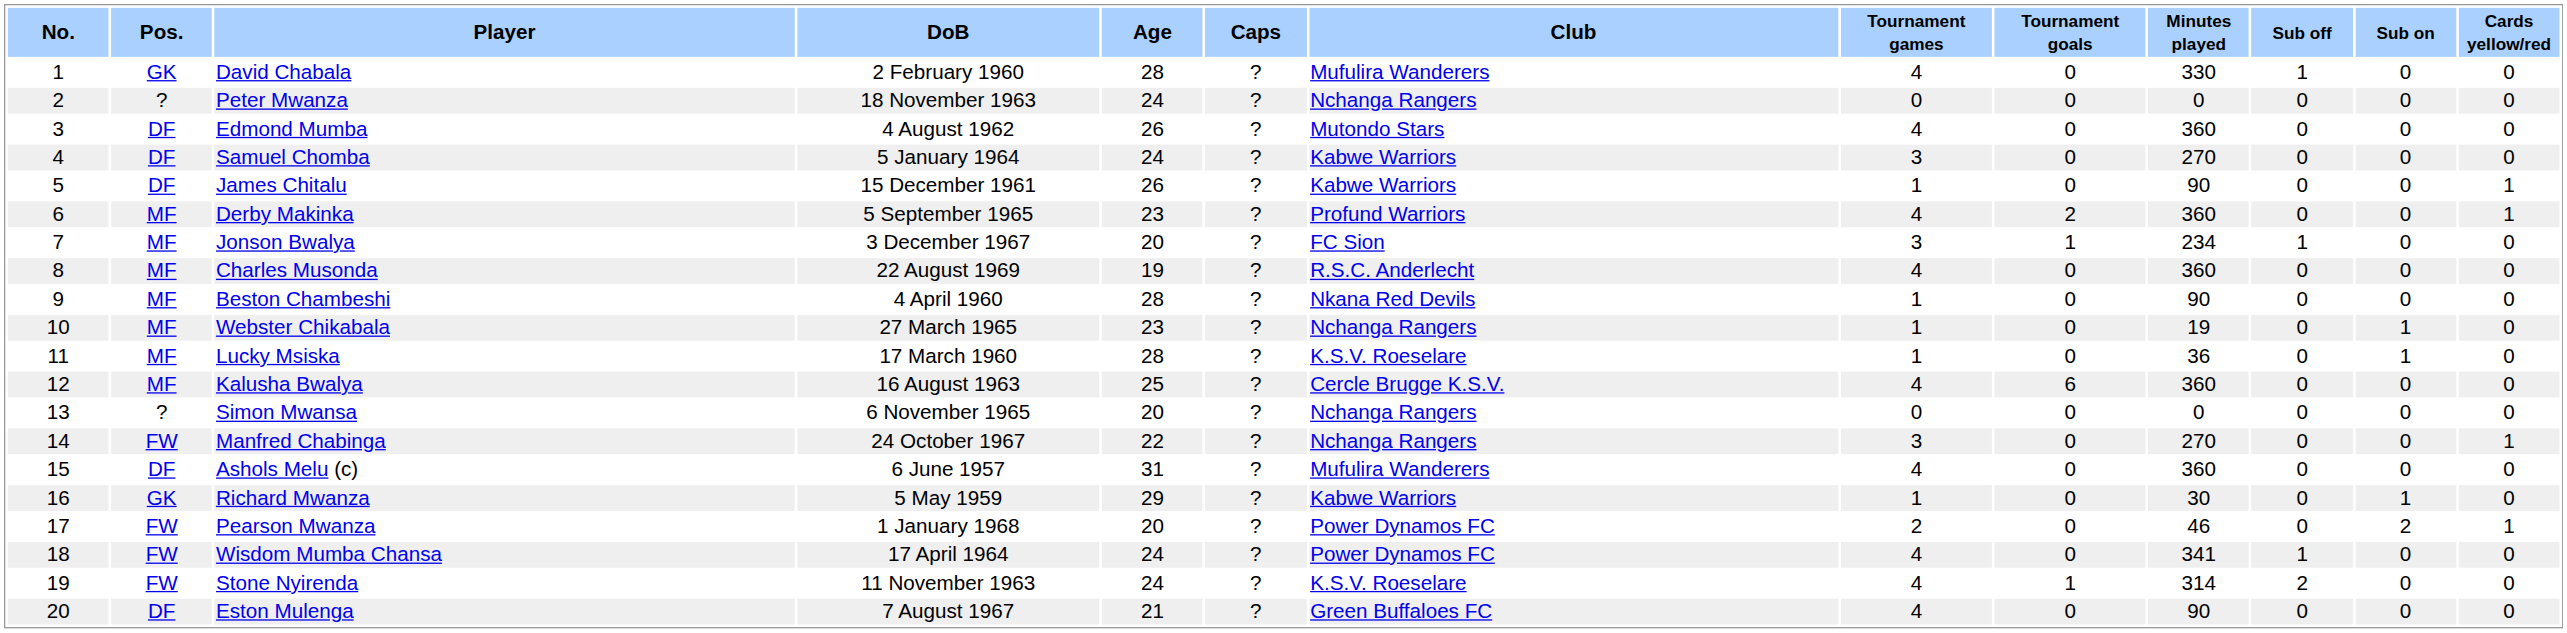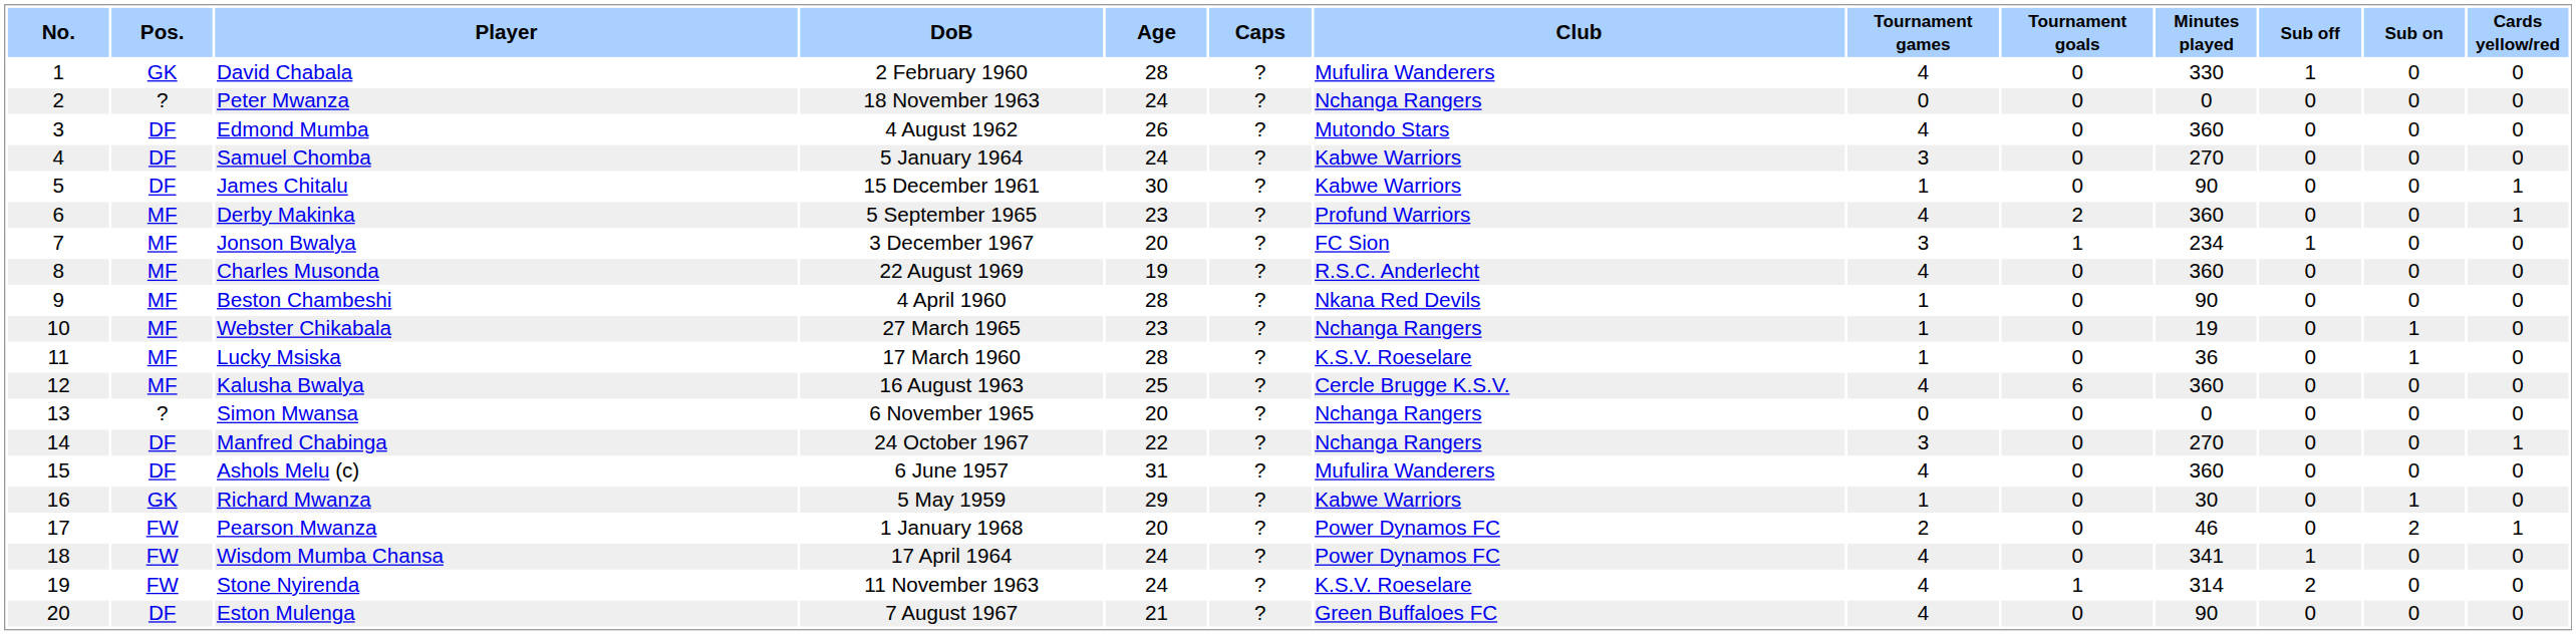 <table border="0" width="100%" style="border: 1px solid #999; background-color:#FFFFFF; text-align:center">
 <tr align="center" bgcolor="#AAD0FF">
 <th width=4%>No.</th>
 <th width=4%>Pos.</th>
 <th width=23%>Player</th>
 <th width=12%>DoB</th>
 <th width=4%>Age</th>
 <th width=4%>Caps</th>
 <th width=21%>Club</th>
 <th width=6%><small>Tournament<br>games</small></th>
 <th width=6%><small>Tournament<br>goals</small></th>
 <th width=4%><small>Minutes<br>played</small></th>
 <th width=4%><small>Sub off</small></th>
 <th width=4%><small>Sub on</small></th>
 <th width=4%><small>Cards<br>yellow/red</small></th>
 </tr>
 <tr>
 <td>1</td>
 <td><a href='#'>GK</a></td>
 <td align="left"><a href='#'>David Chabala</a></td>
 <td>2 February 1960</td>
 <td>28</td>
 <td>?</td>
 <td align="left"> <a href='#'>Mufulira Wanderers</a></td>
 <td>4</td>
 <td>0</td>
 <td>330</td>
 <td>1</td>
 <td>0</td>
 <td>0</td>
 </tr>
 <tr bgcolor="#EFEFEF">
 <td>2</td>
 <td>?</td>
 <td align="left"><a href='#'>Peter Mwanza</a></td>
 <td>18 November 1963</td>
 <td>24</td>
 <td>?</td>
 <td align="left"> <a href='#'>Nchanga Rangers</a></td>
 <td>0</td>
 <td>0</td>
 <td>0</td>
 <td>0</td>
 <td>0</td>
 <td>0</td>
 </tr>
 <tr>
 <td>3</td>
 <td><a href='#'>DF</a></td>
 <td align="left"><a href='#'>Edmond Mumba</a></td>
 <td>4 August 1962</td>
 <td>26</td>
 <td>?</td>
 <td align="left"> <a href='#'>Mutondo Stars</a></td>
 <td>4</td>
 <td>0</td>
 <td>360</td>
 <td>0</td>
 <td>0</td>
 <td>0</td>
 </tr>
 <tr bgcolor="#EFEFEF">
 <td>4</td>
 <td><a href='#'>DF</a></td>
 <td align="left"><a href='#'>Samuel Chomba</a></td>
 <td>5 January 1964</td>
 <td>24</td>
 <td>?</td>
 <td align="left"> <a href='#'>Kabwe Warriors</a></td>
 <td>3</td>
 <td>0</td>
 <td>270</td>
 <td>0</td>
 <td>0</td>
 <td>0</td>
 </tr>
 <tr>
 <td>5</td>
 <td><a href='#'>DF</a></td>
 <td align="left"><a href='#'>James Chitalu</a></td>
 <td>15 December 1961</td>
-<td>26</td>
+<td>30</td>
 <td>?</td>
 <td align="left"> <a href='#'>Kabwe Warriors</a></td>
 <td>1</td>
 <td>0</td>
 <td>90</td>
 <td>0</td>
 <td>0</td>
 <td>1</td>
 </tr>
 <tr bgcolor="#EFEFEF">
 <td>6</td>
 <td><a href='#'>MF</a></td>
 <td align="left"><a href='#'>Derby Makinka</a></td>
 <td>5 September 1965</td>
 <td>23</td>
 <td>?</td>
 <td align="left"> <a href='#'>Profund Warriors</a></td>
 <td>4</td>
 <td>2</td>
 <td>360</td>
 <td>0</td>
 <td>0</td>
 <td>1</td>
 </tr>
 <tr>
 <td>7</td>
 <td><a href='#'>MF</a></td>
 <td align="left"><a href='#'>Jonson Bwalya</a></td>
 <td>3 December 1967</td>
 <td>20</td>
 <td>?</td>
 <td align="left"> <a href='#'>FC Sion</a></td>
 <td>3</td>
 <td>1</td>
 <td>234</td>
 <td>1</td>
 <td>0</td>
 <td>0</td>
 </tr>
 <tr bgcolor="#EFEFEF">
 <td>8</td>
 <td><a href='#'>MF</a></td>
 <td align="left"><a href='#'>Charles Musonda</a></td>
 <td>22 August 1969</td>
 <td>19</td>
 <td>?</td>
 <td align="left"> <a href='#'>R.S.C. Anderlecht</a></td>
 <td>4</td>
 <td>0</td>
 <td>360</td>
 <td>0</td>
 <td>0</td>
 <td>0</td>
 </tr>
 <tr>
 <td>9</td>
 <td><a href='#'>MF</a></td>
 <td align="left"><a href='#'>Beston Chambeshi</a></td>
 <td>4 April 1960</td>
 <td>28</td>
 <td>?</td>
 <td align="left"> <a href='#'>Nkana Red Devils</a></td>
 <td>1</td>
 <td>0</td>
 <td>90</td>
 <td>0</td>
 <td>0</td>
 <td>0</td>
 </tr>
 <tr bgcolor="#EFEFEF">
 <td>10</td>
 <td><a href='#'>MF</a></td>
 <td align="left"><a href='#'>Webster Chikabala</a></td>
 <td>27 March 1965</td>
 <td>23</td>
 <td>?</td>
 <td align="left"> <a href='#'>Nchanga Rangers</a></td>
 <td>1</td>
 <td>0</td>
 <td>19</td>
 <td>0</td>
 <td>1</td>
 <td>0</td>
 </tr>
 <tr>
 <td>11</td>
 <td><a href='#'>MF</a></td>
 <td align="left"><a href='#'>Lucky Msiska</a></td>
 <td>17 March 1960</td>
 <td>28</td>
 <td>?</td>
 <td align="left"> <a href='#'>K.S.V. Roeselare</a></td>
 <td>1</td>
 <td>0</td>
 <td>36</td>
 <td>0</td>
 <td>1</td>
 <td>0</td>
 </tr>
 <tr bgcolor="#EFEFEF">
 <td>12</td>
 <td><a href='#'>MF</a></td>
 <td align="left"><a href='#'>Kalusha Bwalya</a></td>
 <td>16 August 1963</td>
 <td>25</td>
 <td>?</td>
 <td align="left"> <a href='#'>Cercle Brugge K.S.V.</a></td>
 <td>4</td>
 <td>6</td>
 <td>360</td>
 <td>0</td>
 <td>0</td>
 <td>0</td>
 </tr>
 <tr>
 <td>13</td>
 <td>?</td>
 <td align="left"><a href='#'>Simon Mwansa</a></td>
 <td>6 November 1965</td>
 <td>20</td>
 <td>?</td>
 <td align="left"> <a href='#'>Nchanga Rangers</a></td>
 <td>0</td>
 <td>0</td>
 <td>0</td>
 <td>0</td>
 <td>0</td>
 <td>0</td>
 </tr>
 <tr bgcolor="#EFEFEF">
 <td>14</td>
-<td><a href='#'>FW</a></td>
+<td><a href='#'>DF</a></td>
 <td align="left"><a href='#'>Manfred Chabinga</a></td>
 <td>24 October 1967</td>
 <td>22</td>
 <td>?</td>
 <td align="left"> <a href='#'>Nchanga Rangers</a></td>
 <td>3</td>
 <td>0</td>
 <td>270</td>
 <td>0</td>
 <td>0</td>
 <td>1</td>
 </tr>
 <tr>
 <td>15</td>
 <td><a href='#'>DF</a></td>
 <td align="left"><a href='#'>Ashols Melu</a> (c)</td>
 <td>6 June 1957</td>
 <td>31</td>
 <td>?</td>
 <td align="left"> <a href='#'>Mufulira Wanderers</a></td>
 <td>4</td>
 <td>0</td>
 <td>360</td>
 <td>0</td>
 <td>0</td>
 <td>0</td>
 </tr>
 <tr bgcolor="#EFEFEF">
 <td>16</td>
 <td><a href='#'>GK</a></td>
 <td align="left"><a href='#'>Richard Mwanza</a></td>
 <td>5 May 1959</td>
 <td>29</td>
 <td>?</td>
 <td align="left"> <a href='#'>Kabwe Warriors</a></td>
 <td>1</td>
 <td>0</td>
 <td>30</td>
 <td>0</td>
 <td>1</td>
 <td>0</td>
 </tr>
 <tr>
 <td>17</td>
 <td><a href='#'>FW</a></td>
 <td align="left"><a href='#'>Pearson Mwanza</a></td>
 <td>1 January 1968</td>
 <td>20</td>
 <td>?</td>
 <td align="left"> <a href='#'>Power Dynamos FC</a></td>
 <td>2</td>
 <td>0</td>
 <td>46</td>
 <td>0</td>
 <td>2</td>
 <td>1</td>
 </tr>
 <tr bgcolor="#EFEFEF">
 <td>18</td>
 <td><a href='#'>FW</a></td>
 <td align="left"><a href='#'>Wisdom Mumba Chansa</a></td>
 <td>17 April 1964</td>
 <td>24</td>
 <td>?</td>
 <td align="left"> <a href='#'>Power Dynamos FC</a></td>
 <td>4</td>
 <td>0</td>
 <td>341</td>
 <td>1</td>
 <td>0</td>
 <td>0</td>
 </tr>
 <tr>
 <td>19</td>
 <td><a href='#'>FW</a></td>
 <td align="left"><a href='#'>Stone Nyirenda</a></td>
 <td>11 November 1963</td>
 <td>24</td>
 <td>?</td>
 <td align="left"> <a href='#'>K.S.V. Roeselare</a></td>
 <td>4</td>
 <td>1</td>
 <td>314</td>
 <td>2</td>
 <td>0</td>
 <td>0</td>
 </tr>
 <tr bgcolor="#EFEFEF">
 <td>20</td>
 <td><a href='#'>DF</a></td>
 <td align="left"><a href='#'>Eston Mulenga</a></td>
 <td>7 August 1967</td>
 <td>21</td>
 <td>?</td>
 <td align="left"> <a href='#'>Green Buffaloes FC</a></td>
 <td>4</td>
 <td>0</td>
 <td>90</td>
 <td>0</td>
 <td>0</td>
 <td>0</td>
 </tr>
 </table>
